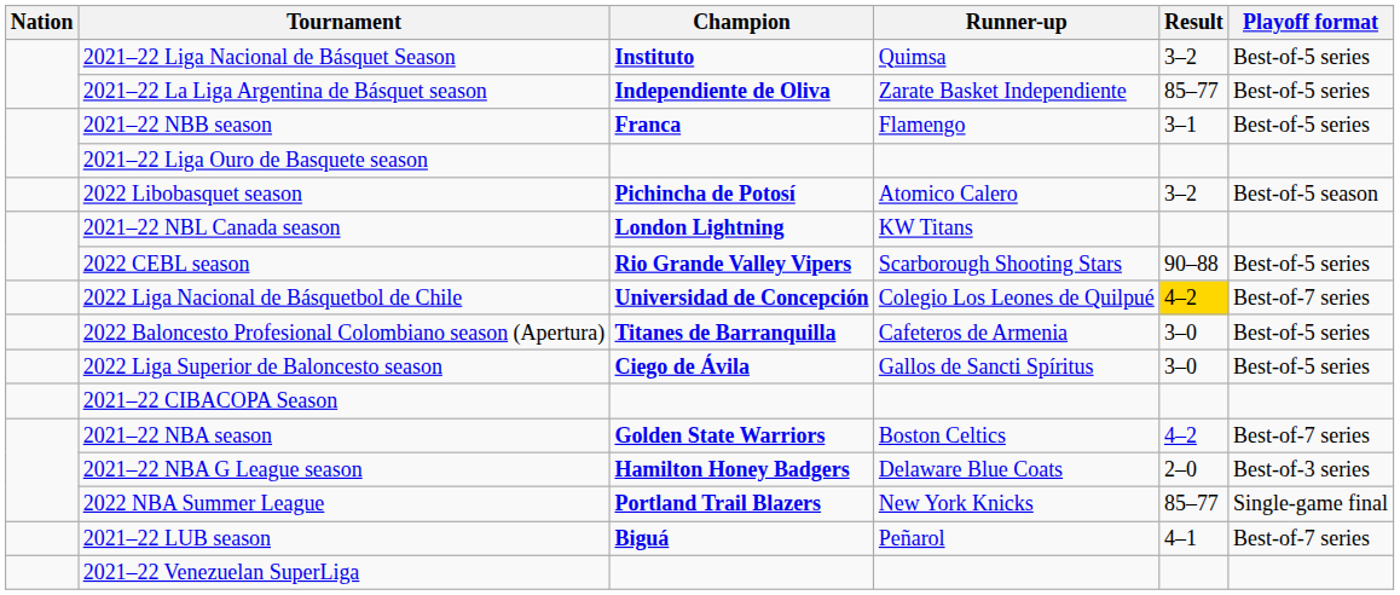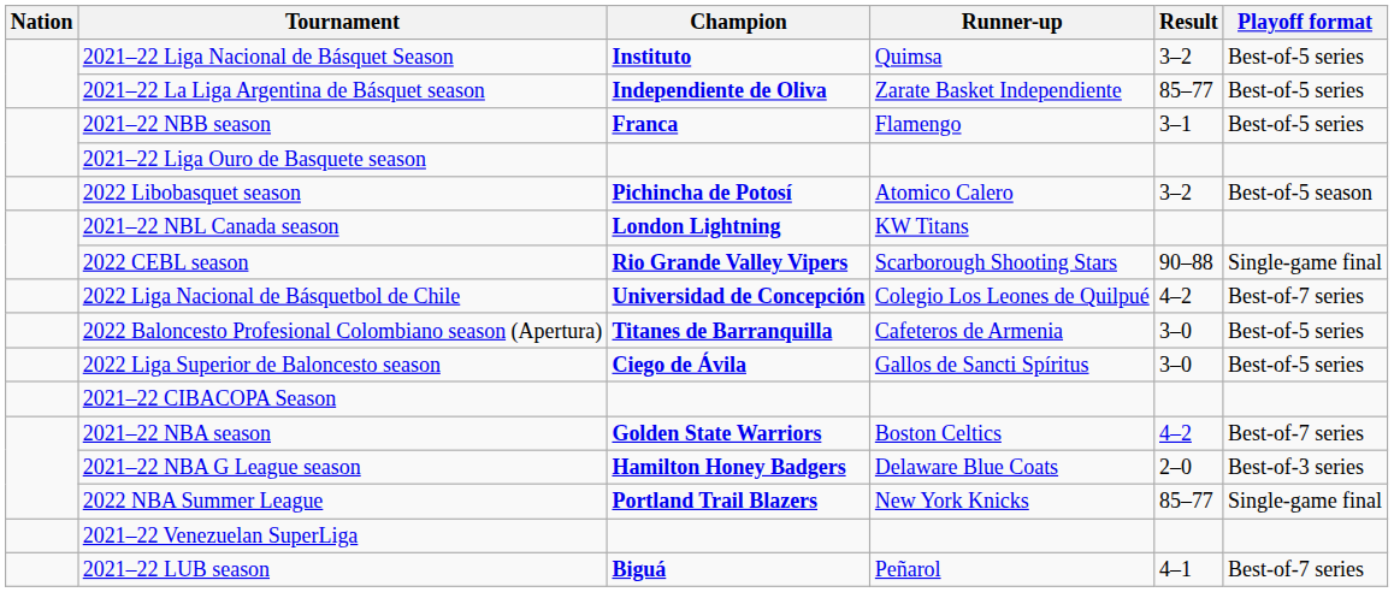 <table class="wikitable">
 <tr>
 <th>Nation</th>
 <th>Tournament</th>
 <th>Champion</th>
 <th>Runner-up</th>
 <th>Result</th>
 <th><a href='#'>Playoff format</a></th>
 </tr>
 <tr>
 <td rowspan="2"></td>
 <td><a href='#'>2021–22 Liga Nacional de Básquet Season</a></td>
 <td><a href='#'><strong>Instituto</strong></a></td>
 <td><a href='#'>Quimsa</a></td>
 <td>3–2</td>
 <td>Best-of-5 series</td>
 </tr>
 <tr>
 <td><a href='#'>2021–22 La Liga Argentina de Básquet season</a></td>
 <td><strong><a href='#'>Independiente de Oliva</a></strong></td>
 <td><a href='#'>Zarate Basket Independiente</a></td>
 <td>85–77</td>
 <td>Best-of-5 series</td>
 </tr>
 <tr>
 <td rowspan="2"></td>
 <td><a href='#'>2021–22 NBB season</a></td>
 <td><a href='#'><strong>Franca</strong></a></td>
 <td><a href='#'>Flamengo</a></td>
 <td>3–1</td>
 <td>Best-of-5 series</td>
 </tr>
 <tr>
 <td><a href='#'>2021–22 Liga Ouro de Basquete season</a></td>
 <td></td>
 <td></td>
 <td></td>
 <td></td>
 </tr>
 <tr>
 <td></td>
 <td><a href='#'>2022 Libobasquet season</a></td>
 <td><strong><a href='#'>Pichincha de Potosí</a></strong></td>
 <td><a href='#'>Atomico Calero</a></td>
 <td>3–2</td>
 <td>Best-of-5 season</td>
 </tr>
 <tr>
 <td rowspan="2"></td>
 <td><a href='#'>2021–22 NBL Canada season</a></td>
 <td><strong><a href='#'>London Lightning</a></strong></td>
 <td><a href='#'>KW Titans</a></td>
 <td></td>
 <td></td>
 </tr>
 <tr>
 <td><a href='#'>2022 CEBL season</a></td>
 <td><strong><a href='#'>Rio Grande Valley Vipers</a></strong></td>
 <td><a href='#'>Scarborough Shooting Stars</a></td>
 <td>90–88</td>
-<td>Best-of-5 series</td>
+<td>Single-game final</td>
 </tr>
 <tr>
 <td></td>
 <td><a href='#'>2022 Liga Nacional de Básquetbol de Chile</a></td>
 <td><a href='#'><strong>Universidad de Concepción</strong></a></td>
 <td><a href='#'>Colegio Los Leones de Quilpué</a></td>
-<td style="background: gold;">4–2</td>
+<td>4–2</td>
 <td>Best-of-7 series</td>
 </tr>
 <tr>
 <td></td>
 <td><a href='#'>2022 Baloncesto Profesional Colombiano season</a> (Apertura)</td>
 <td><strong><a href='#'>Titanes de Barranquilla</a></strong></td>
 <td><a href='#'>Cafeteros de Armenia</a></td>
 <td>3–0</td>
 <td>Best-of-5 series</td>
 </tr>
 <tr>
 <td></td>
 <td><a href='#'>2022 Liga Superior de Baloncesto season</a></td>
 <td><a href='#'><strong>Ciego de Ávila</strong></a></td>
 <td><a href='#'>Gallos de Sancti Spíritus</a></td>
 <td>3–0</td>
 <td>Best-of-5 series</td>
 </tr>
 <tr>
 <td></td>
 <td><a href='#'>2021–22 CIBACOPA Season</a></td>
 <td></td>
 <td></td>
 <td></td>
 <td></td>
 </tr>
 <tr>
 <td rowspan="3"></td>
 <td><a href='#'>2021–22 NBA season</a></td>
 <td><strong><a href='#'>Golden State Warriors</a></strong></td>
 <td><a href='#'>Boston Celtics</a></td>
 <td><a href='#'>4–2</a></td>
 <td>Best-of-7 series</td>
 </tr>
 <tr>
 <td><a href='#'>2021–22 NBA G League season</a></td>
 <td><a href='#'><strong>Hamilton Honey Badgers</strong></a></td>
 <td><a href='#'>Delaware Blue Coats</a></td>
 <td>2–0</td>
 <td>Best-of-3 series</td>
 </tr>
 <tr>
 <td><a href='#'>2022 NBA Summer League</a></td>
 <td><strong><a href='#'>Portland Trail Blazers</a></strong></td>
 <td><a href='#'>New York Knicks</a></td>
 <td>85–77</td>
 <td>Single-game final</td>
 </tr>
 <tr>
 <td></td>
+<td><a href='#'>2021–22 Venezuelan SuperLiga</a></td>
+<td></td>
+<td></td>
+<td></td>
+<td></td>
+</tr>
+<tr>
+<td></td>
 <td><a href='#'>2021–22 LUB season</a></td>
 <td><a href='#'><strong>Biguá</strong></a></td>
 <td><a href='#'>Peñarol</a></td>
 <td>4–1</td>
 <td>Best-of-7 series</td>
 </tr>
-<tr>
-<td></td>
-<td><a href='#'>2021–22 Venezuelan SuperLiga</a></td>
-<td></td>
-<td></td>
-<td></td>
-<td></td>
-</tr>
 </table>
